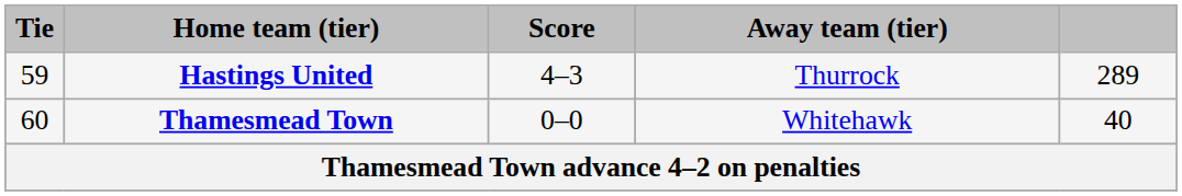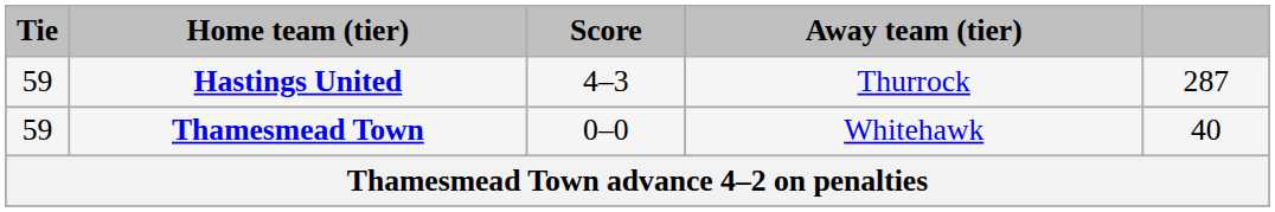 <table class="wikitable" style="width: 600px; background:WhiteSmoke; text-align:center; font-size:90%">
 <tr>
 <td scope="col" style="width:  5.00%; background:silver;"><strong>Tie</strong></td>
 <td scope="col" style="width: 36.25%; background:silver;"><strong>Home team (tier)</strong></td>
 <td scope="col" style="width: 12.50%; background:silver;"><strong>Score</strong></td>
 <td scope="col" style="width: 36.25%; background:silver;"><strong>Away team (tier)</strong></td>
 <td scope="col" style="width: 10.00%; background:silver;"><strong></strong></td>
 </tr>
 <tr>
 <td>59</td>
 <td><strong><a href='#'>Hastings United</a></strong></td>
 <td>4–3</td>
 <td><a href='#'>Thurrock</a></td>
-<td>289</td>
+<td>287</td>
 </tr>
 <tr>
-<td>60</td>
+<td>59</td>
 <td><strong><a href='#'>Thamesmead Town</a></strong></td>
 <td>0–0</td>
 <td><a href='#'>Whitehawk</a></td>
 <td>40</td>
 </tr>
 <tr>
 <th colspan="5">Thamesmead Town advance 4–2 on penalties</th>
 </tr>
 </table>
